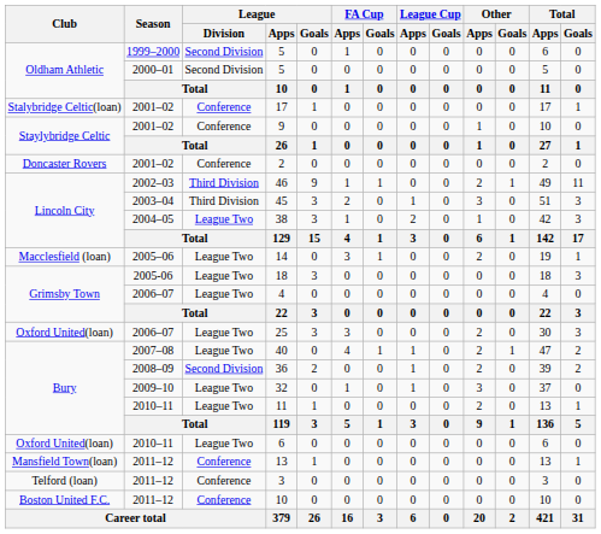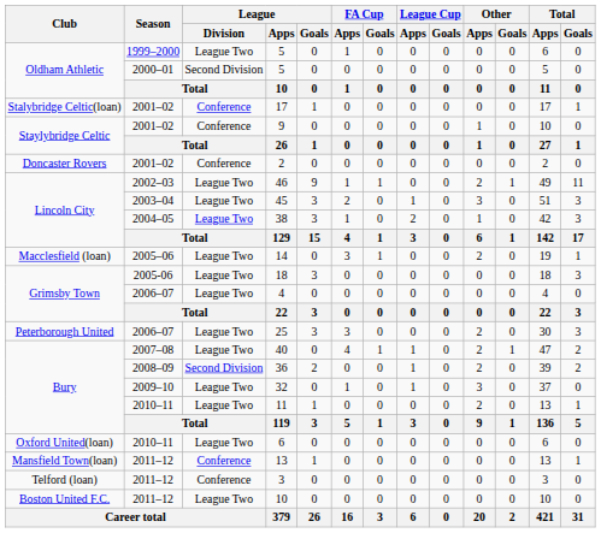 <table class=wikitable style="text-align: center">
 <tr>
 <th rowspan=2>Club</th>
 <th rowspan=2>Season</th>
 <th colspan=3>League</th>
 <th colspan=2><a href='#'>FA Cup</a></th>
 <th colspan=2><a href='#'>League Cup</a></th>
 <th colspan=2>Other</th>
 <th colspan=2>Total</th>
 </tr>
 <tr>
 <th>Division</th>
 <th>Apps</th>
 <th>Goals</th>
 <th>Apps</th>
 <th>Goals</th>
 <th>Apps</th>
 <th>Goals</th>
 <th>Apps</th>
 <th>Goals</th>
 <th>Apps</th>
 <th>Goals</th>
 </tr>
 <tr>
 <td rowspan="3"><a href='#'>Oldham Athletic</a></td>
 <td><a href='#'>1999–2000</a></td>
-<td><a href='#'>Second Division</a></td>
+<td>League Two</td>
 <td>5</td>
 <td>0</td>
 <td>1</td>
 <td>0</td>
 <td>0</td>
 <td>0</td>
 <td>0</td>
 <td>0</td>
 <td>6</td>
 <td>0</td>
 </tr>
 <tr>
 <td>2000–01</td>
 <td>Second Division</td>
 <td>5</td>
 <td>0</td>
 <td>0</td>
 <td>0</td>
 <td>0</td>
 <td>0</td>
 <td>0</td>
 <td>0</td>
 <td>5</td>
 <td>0</td>
 </tr>
 <tr>
 <th colspan="2">Total</th>
 <th>10</th>
 <th>0</th>
 <th>1</th>
 <th>0</th>
 <th>0</th>
 <th>0</th>
 <th>0</th>
 <th>0</th>
 <th>11</th>
 <th>0</th>
 </tr>
 <tr>
 <td rowspan=1><a href='#'>Stalybridge Celtic</a>(loan)</td>
 <td>2001–02</td>
 <td><a href='#'>Conference</a></td>
 <td>17</td>
 <td>1</td>
 <td>0</td>
 <td>0</td>
 <td>0</td>
 <td>0</td>
 <td>0</td>
 <td>0</td>
 <td>17</td>
 <td>1</td>
 </tr>
 <tr>
 <td rowspan="2"><a href='#'>Staylybridge Celtic</a></td>
 <td>2001–02</td>
 <td>Conference</td>
 <td>9</td>
 <td>0</td>
 <td>0</td>
 <td>0</td>
 <td>0</td>
 <td>0</td>
 <td>1</td>
 <td>0</td>
 <td>10</td>
 <td>0</td>
 </tr>
 <tr>
 <th colspan="2">Total</th>
 <th>26</th>
 <th>1</th>
 <th>0</th>
 <th>0</th>
 <th>0</th>
 <th>0</th>
 <th>1</th>
 <th>0</th>
 <th>27</th>
 <th>1</th>
 </tr>
 <tr>
 <td><a href='#'>Doncaster Rovers</a></td>
 <td>2001–02</td>
 <td>Conference</td>
 <td>2</td>
 <td>0</td>
 <td>0</td>
 <td>0</td>
 <td>0</td>
 <td>0</td>
 <td>0</td>
 <td>0</td>
 <td 0>2</td>
 <td>0</td>
 </tr>
 <tr>
 <td rowspan="4"><a href='#'>Lincoln City</a></td>
 <td>2002–03</td>
-<td><a href='#'>Third Division</a></td>
+<td>League Two</td>
 <td>46</td>
 <td>9</td>
 <td>1</td>
 <td>1</td>
 <td>0</td>
 <td>0</td>
 <td>2</td>
 <td>1</td>
 <td>49</td>
 <td>11</td>
 </tr>
 <tr>
 <td>2003–04</td>
-<td>Third Division</td>
+<td>League Two</td>
 <td>45</td>
 <td>3</td>
 <td>2</td>
 <td>0</td>
 <td>1</td>
 <td>0</td>
 <td>3</td>
 <td>0</td>
 <td>51</td>
 <td>3</td>
 </tr>
 <tr>
 <td>2004–05</td>
 <td><a href='#'>League Two</a></td>
 <td>38</td>
 <td>3</td>
 <td>1</td>
 <td>0</td>
 <td>2</td>
 <td>0</td>
 <td>1</td>
 <td>0</td>
 <td>42</td>
 <td>3</td>
 </tr>
 <tr>
 <th colspan="2">Total</th>
 <th>129</th>
 <th>15</th>
 <th>4</th>
 <th>1</th>
 <th>3</th>
 <th>0</th>
 <th>6</th>
 <th>1</th>
 <th>142</th>
 <th>17</th>
 </tr>
 <tr>
 <td><a href='#'>Macclesfield</a> (loan)</td>
 <td>2005–06</td>
 <td>League Two</td>
 <td>14</td>
 <td>0</td>
 <td>3</td>
 <td>1</td>
 <td>0</td>
 <td>0</td>
 <td>2</td>
 <td>0</td>
 <td>19</td>
 <td>1</td>
 </tr>
 <tr>
 <td rowspan="3"><a href='#'>Grimsby Town</a></td>
 <td>2005-06</td>
 <td>League Two</td>
 <td>18</td>
 <td>3</td>
 <td>0</td>
 <td>0</td>
 <td>0</td>
 <td>0</td>
 <td>0</td>
 <td>0</td>
 <td>18</td>
 <td>3</td>
 </tr>
 <tr>
 <td>2006–07</td>
 <td>League Two</td>
 <td>4</td>
 <td>0</td>
 <td>0</td>
 <td>0</td>
 <td>0</td>
 <td>0</td>
 <td>0</td>
 <td>0</td>
 <td>4</td>
 <td>0</td>
 </tr>
 <tr>
 <th colspan="2">Total</th>
 <th>22</th>
 <th>3</th>
 <th>0</th>
 <th>0</th>
 <th>0</th>
 <th>0</th>
 <th>0</th>
 <th>0</th>
 <th>22</th>
 <th>3</th>
 </tr>
 <tr>
-<td><a href='#'>Oxford United</a>(loan)</td>
+<td><a href='#'>Peterborough United</a></td>
 <td>2006–07</td>
 <td>League Two</td>
 <td>25</td>
 <td>3</td>
 <td>3</td>
 <td>0</td>
 <td>0</td>
 <td>0</td>
 <td>2</td>
 <td>0</td>
 <td>30</td>
 <td>3</td>
 </tr>
 <tr>
 <td rowspan="5"><a href='#'>Bury</a></td>
 <td>2007–08</td>
 <td>League Two</td>
 <td>40</td>
 <td>0</td>
 <td>4</td>
 <td>1</td>
 <td>1</td>
 <td>0</td>
 <td>2</td>
 <td>1</td>
 <td>47</td>
 <td>2</td>
 </tr>
 <tr>
 <td>2008–09</td>
 <td><a href='#'>Second Division</a></td>
 <td>36</td>
 <td>2</td>
 <td>0</td>
 <td>0</td>
 <td>1</td>
 <td>0</td>
 <td>2</td>
 <td>0</td>
 <td>39</td>
 <td>2</td>
 </tr>
 <tr>
 <td>2009–10</td>
 <td>League Two</td>
 <td>32</td>
 <td>0</td>
 <td>1</td>
 <td>0</td>
 <td>1</td>
 <td>0</td>
 <td>3</td>
 <td>0</td>
 <td>37</td>
 <td>0</td>
 </tr>
 <tr>
 <td>2010–11</td>
 <td>League Two</td>
 <td>11</td>
 <td>1</td>
 <td>0</td>
 <td>0</td>
 <td>0</td>
 <td>0</td>
 <td>2</td>
 <td>0</td>
 <td>13</td>
 <td>1</td>
 </tr>
 <tr>
 <th colspan="2">Total</th>
 <th>119</th>
 <th>3</th>
 <th>5</th>
 <th>1</th>
 <th>3</th>
 <th>0</th>
 <th>9</th>
 <th>1</th>
 <th>136</th>
 <th>5</th>
 </tr>
 <tr>
 <td><a href='#'>Oxford United</a>(loan)</td>
 <td>2010–11</td>
 <td>League Two</td>
 <td>6</td>
 <td>0</td>
 <td>0</td>
 <td>0</td>
 <td>0</td>
 <td>0</td>
 <td>0</td>
 <td>0</td>
 <td>6</td>
 <td>0</td>
 </tr>
 <tr>
 <td><a href='#'>Mansfield Town</a>(loan)</td>
 <td>2011–12</td>
 <td><a href='#'>Conference</a></td>
 <td>13</td>
 <td>1</td>
 <td>0</td>
 <td>0</td>
 <td>0</td>
 <td>0</td>
 <td>0</td>
 <td>0</td>
 <td>13</td>
 <td>1</td>
 </tr>
 <tr>
 <td>Telford (loan)</td>
 <td>2011–12</td>
 <td>Conference</td>
 <td>3</td>
 <td>0</td>
 <td>0</td>
 <td>0</td>
 <td>0</td>
 <td>0</td>
 <td>0</td>
 <td>0</td>
 <td>3</td>
 <td>0</td>
 </tr>
 <tr>
 <td><a href='#'>Boston United F.C.</a></td>
 <td>2011–12</td>
-<td><a href='#'>Conference</a></td>
+<td>League Two</td>
 <td>10</td>
 <td>0</td>
 <td>0</td>
 <td>0</td>
 <td>0</td>
 <td>0</td>
 <td>0</td>
 <td>0</td>
 <td>10</td>
 <td>0</td>
 </tr>
 <tr>
 <th colspan="3">Career total</th>
 <th>379</th>
 <th>26</th>
 <th>16</th>
 <th>3</th>
 <th>6</th>
 <th>0</th>
 <th>20</th>
 <th>2</th>
 <th>421</th>
 <th>31</th>
 </tr>
 </table>
